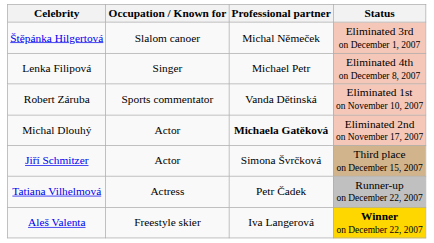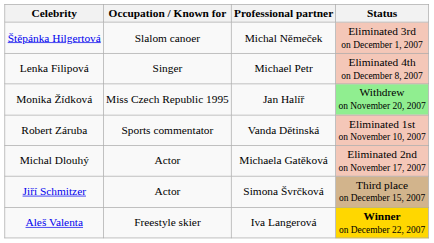 <table class="wikitable" style="margin: auto; text-align: center;">
 <tr>
 <th>Celebrity</th>
 <th>Occupation / Known for</th>
 <th>Professional partner</th>
 <th>Status</th>
 </tr>
 <tr>
 <td><a href='#'>Štěpánka Hilgertová</a></td>
 <td>Slalom canoer</td>
 <td>Michal Němeček</td>
 <td bgcolor="#F4C7B8">Eliminated 3rd<br><small>on December 1, 2007</small></td>
 </tr>
 <tr>
 <td>Lenka Filipová</td>
 <td>Singer</td>
 <td>Michael Petr</td>
 <td bgcolor="#F4C7B8">Eliminated 4th<br><small>on December 8, 2007</small></td>
 </tr>
 <tr>
+<td>Monika Žídková</td>
+<td>Miss Czech Republic 1995</td>
+<td>Jan Halíř</td>
+<td bgcolor="lightgreen">Withdrew<br><small>on November 20, 2007</small></td>
+</tr>
+<tr>
 <td>Robert Záruba</td>
 <td>Sports commentator</td>
 <td>Vanda Dětinská</td>
 <td bgcolor="#F4C7B8">Eliminated 1st<br><small>on November 10, 2007</small></td>
 </tr>
 <tr>
 <td>Michal Dlouhý</td>
 <td>Actor</td>
-<td><strong>Michaela Gatěková</strong></td>
+<td>Michaela Gatěková</td>
 <td bgcolor="#F4C7B8">Eliminated 2nd<br><small>on November 17, 2007</small></td>
 </tr>
 <tr>
 <td><a href='#'>Jiří Schmitzer</a></td>
 <td>Actor</td>
 <td>Simona Švrčková</td>
 <td bgcolor="tan">Third place<br><small>on December 15, 2007</small></td>
 </tr>
 <tr>
-<td><a href='#'>Tatiana Vilhelmová</a></td>
-<td>Actress</td>
-<td>Petr Čadek</td>
-<td bgcolor="silver">Runner-up<br><small>on December 22, 2007</small></td>
-</tr>
-<tr>
 <td><a href='#'>Aleš Valenta</a></td>
 <td>Freestyle skier</td>
 <td>Iva Langerová</td>
 <td bgcolor="gold"><strong>Winner</strong><br><small> on December 22, 2007 </small></td>
 </tr>
 </table>
